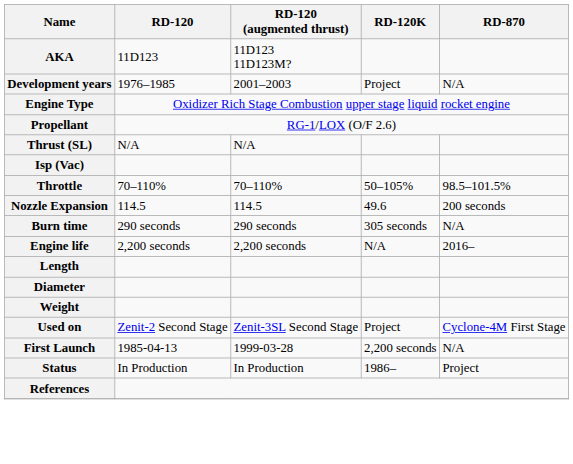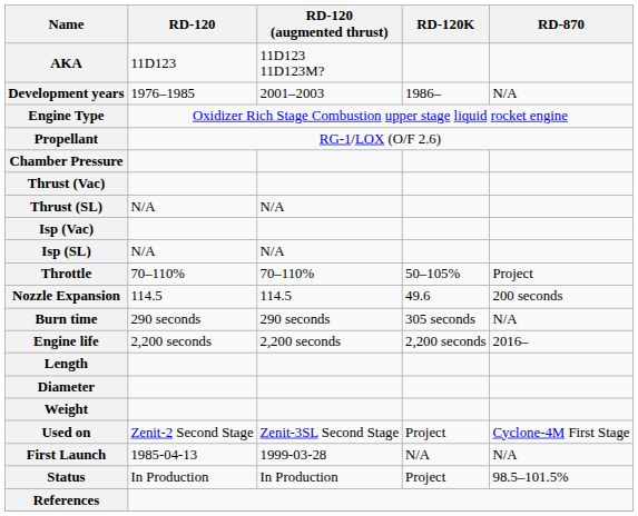 <table class="wikitable">
 <tr>
 <th>Name</th>
 <th>RD-120</th>
 <th>RD-120<br>(augmented thrust)</th>
 <th>RD-120K</th>
 <th>RD-870</th>
 </tr>
 <tr>
 <th>AKA</th>
 <td>11D123</td>
 <td>11D123<br>11D123M?</td>
 <td></td>
 </tr>
 <tr>
 <th>Development years</th>
 <td>1976–1985</td>
 <td>2001–2003</td>
-<td>Project</td>
+<td>1986–</td>
 <td>N/A</td>
 </tr>
 <tr>
 <th>Engine Type</th>
 <td colspan="4" style="text-align: center;"><a href='#'>Oxidizer Rich Stage Combustion</a> <a href='#'>upper stage</a> <a href='#'>liquid</a> <a href='#'>rocket engine</a></td>
 </tr>
 <tr>
 <th>Propellant</th>
 <td colspan="4" style="text-align: center;"><a href='#'>RG-1</a>/<a href='#'>LOX</a> (O/F 2.6)</td>
+</tr>
+<tr>
+<th>Chamber Pressure</th>
+<td></td>
+<td></td>
+<td></td>
+<td></td>
+</tr>
+<tr>
+<th>Thrust (Vac)</th>
+<td></td>
+<td></td>
+<td></td>
+<td></td>
 </tr>
 <tr>
 <th>Thrust (SL)</th>
 <td>N/A</td>
 <td>N/A</td>
 <td></td>
 <td></td>
 </tr>
 <tr>
 <th>Isp (Vac)</th>
 <td></td>
 <td></td>
 <td></td>
 <td></td>
 </tr>
 <tr>
+<th>Isp (SL)</th>
+<td>N/A</td>
+<td>N/A</td>
+<td></td>
+<td></td>
+</tr>
+<tr>
 <th>Throttle</th>
 <td>70–110%</td>
 <td>70–110%</td>
 <td>50–105%</td>
-<td>98.5–101.5%</td>
+<td>Project</td>
 </tr>
 <tr>
 <th>Nozzle Expansion</th>
 <td>114.5</td>
 <td>114.5</td>
 <td>49.6</td>
 <td>200 seconds</td>
 </tr>
 <tr>
 <th>Burn time</th>
 <td>290 seconds</td>
 <td>290 seconds</td>
 <td>305 seconds</td>
 <td>N/A</td>
 </tr>
 <tr>
 <th>Engine life</th>
 <td>2,200 seconds</td>
 <td>2,200 seconds</td>
-<td>N/A</td>
+<td>2,200 seconds</td>
 <td>2016–</td>
 </tr>
 <tr>
 <th>Length</th>
 <td></td>
 <td></td>
 <td></td>
 <td></td>
 </tr>
 <tr>
 <th>Diameter</th>
 <td></td>
 <td></td>
 <td></td>
 <td></td>
 </tr>
 <tr>
 <th>Weight</th>
 <td></td>
 <td></td>
 <td></td>
 <td></td>
 </tr>
 <tr>
 <th>Used on</th>
 <td><a href='#'>Zenit-2</a> Second Stage</td>
 <td><a href='#'>Zenit-3SL</a> Second Stage</td>
 <td>Project</td>
 <td><a href='#'>Cyclone-4M</a> First Stage</td>
 </tr>
 <tr>
 <th>First Launch</th>
 <td>1985-04-13</td>
 <td>1999-03-28</td>
-<td>2,200 seconds</td>
+<td>N/A</td>
 <td>N/A</td>
 </tr>
 <tr>
 <th>Status</th>
 <td>In Production</td>
 <td>In Production</td>
-<td>1986–</td>
 <td>Project</td>
+<td>98.5–101.5%</td>
 </tr>
 <tr>
 <th>References</th>
 <td colspan="4" style="text-align: left;"></td>
 </tr>
 <tr>
 </tr>
 </table>
